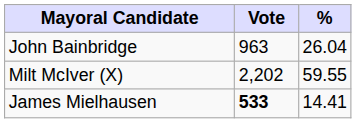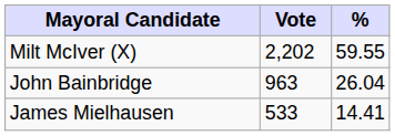 <table class="wikitable">
 <tr>
 <th style="background:#ddf; width:200px;">Mayoral Candidate </th>
 <th style="background:#ddf; width:50px;">Vote</th>
 <th style="background:#ddf; width:30px;">%</th>
 </tr>
 <tr>
+<td>Milt McIver (X)</td>
+<td>2,202</td>
+<td>59.55</td>
+</tr>
+<tr>
 <td>John Bainbridge</td>
 <td>963</td>
 <td>26.04</td>
 </tr>
 <tr>
-<td>Milt McIver (X)</td>
-<td>2,202</td>
-<td>59.55</td>
-</tr>
-<tr>
 <td>James Mielhausen</td>
-<td><strong>533</strong></td>
+<td>533</td>
 <td>14.41</td>
 </tr>
 </table>
